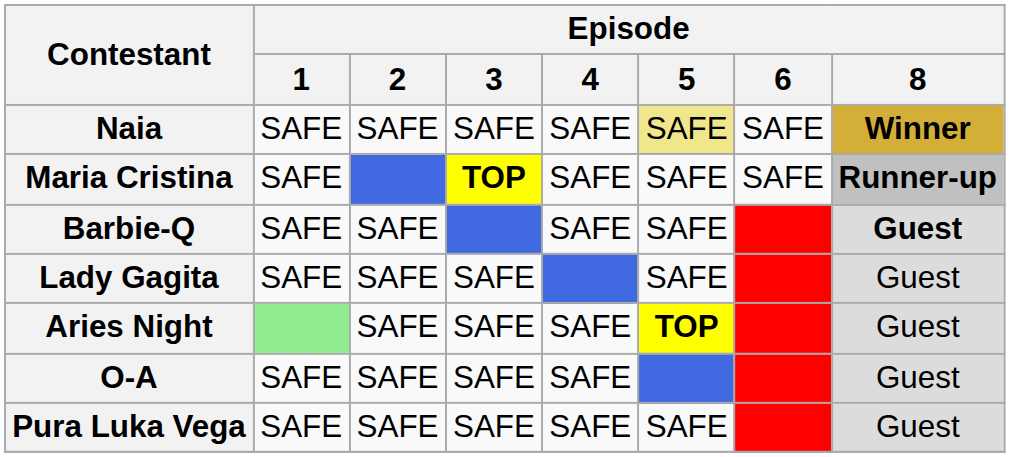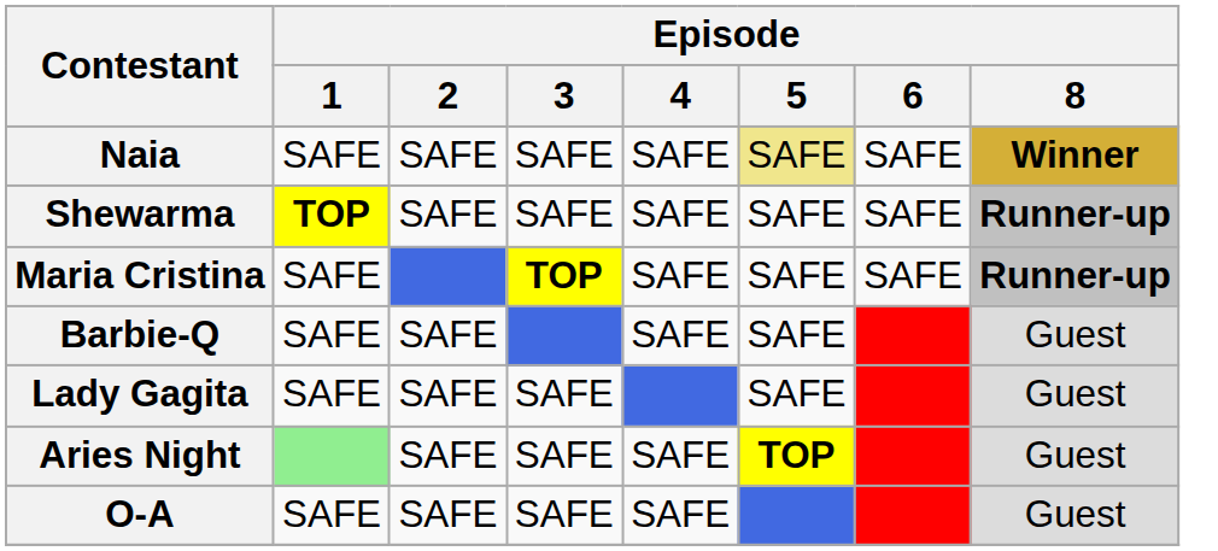 <table class="wikitable" style="text-align:center">
 <tr>
 <th scope="col" rowspan="2">Contestant</th>
 <th scope="col" colspan="7">Episode</th>
 </tr>
 <tr>
 <th scope="col">1</th>
 <th scope="col">2</th>
 <th scope="col">3</th>
 <th scope="col">4</th>
 <th scope="col">5</th>
 <th scope="col">6</th>
 <th scope="col">8</th>
 </tr>
 <tr>
 <th scope="row">Naia</th>
 <td>SAFE</td>
 <td>SAFE</td>
 <td>SAFE</td>
 <td>SAFE</td>
 <td style="background: khaki;">SAFE</td>
 <td>SAFE</td>
 <td bgcolor="D4AF37"><strong>Winner</strong></td>
 </tr>
 <tr>
+<th scope="row">Shewarma</th>
+<td bgcolor="yellow"><strong>TOP</strong></td>
+<td>SAFE</td>
+<td>SAFE</td>
+<td>SAFE</td>
+<td>SAFE</td>
+<td>SAFE</td>
+<td bgcolor="silver" nowrap><strong>Runner-up</strong></td>
+</tr>
+<tr>
 <th scope="row">Maria Cristina</th>
 <td>SAFE</td>
 <td bgcolor="royalblue"><strong></strong></td>
 <td bgcolor="yellow"><strong>TOP</strong></td>
 <td>SAFE</td>
 <td>SAFE</td>
 <td>SAFE</td>
 <td bgcolor="silver"><strong>Runner-up</strong></td>
 </tr>
 <tr>
 <th scope="row">Barbie-Q</th>
 <td>SAFE</td>
 <td>SAFE</td>
 <td bgcolor="royalblue"><strong></strong></td>
 <td>SAFE</td>
 <td>SAFE</td>
 <td bgcolor="red"></td>
-<td bgcolor="gainsboro"><strong>Guest</strong></td>
+<td bgcolor="gainsboro">Guest</td>
 </tr>
 <tr>
 <th scope="row">Lady Gagita</th>
 <td>SAFE</td>
 <td>SAFE</td>
 <td>SAFE</td>
 <td bgcolor="royalblue"><strong></strong></td>
 <td>SAFE</td>
 <td bgcolor="red"></td>
 <td bgcolor="gainsboro">Guest</td>
 </tr>
 <tr>
 <th scope="row">Aries Night</th>
 <td bgcolor="lightgreen"><strong></strong></td>
 <td>SAFE</td>
 <td>SAFE</td>
 <td>SAFE</td>
 <td bgcolor="yellow"><strong>TOP</strong></td>
 <td bgcolor="red"></td>
 <td bgcolor="gainsboro">Guest</td>
 </tr>
 <tr>
 <th scope="row">O-A</th>
 <td>SAFE</td>
 <td>SAFE</td>
 <td>SAFE</td>
 <td>SAFE</td>
 <td bgcolor="royalblue"><strong></strong></td>
 <td bgcolor="red"></td>
 <td bgcolor="gainsboro">Guest</td>
 </tr>
 <tr>
-<th scope="row" nowrap>Pura Luka Vega</th>
-<td>SAFE</td>
-<td>SAFE</td>
-<td>SAFE</td>
-<td>SAFE</td>
-<td>SAFE</td>
-<td bgcolor="red"></td>
-<td bgcolor="gainsboro">Guest</td>
-</tr>
-<tr>
 </tr>
 </table>
